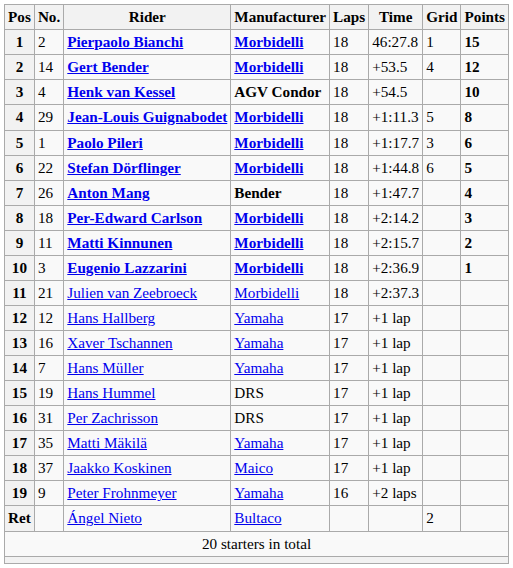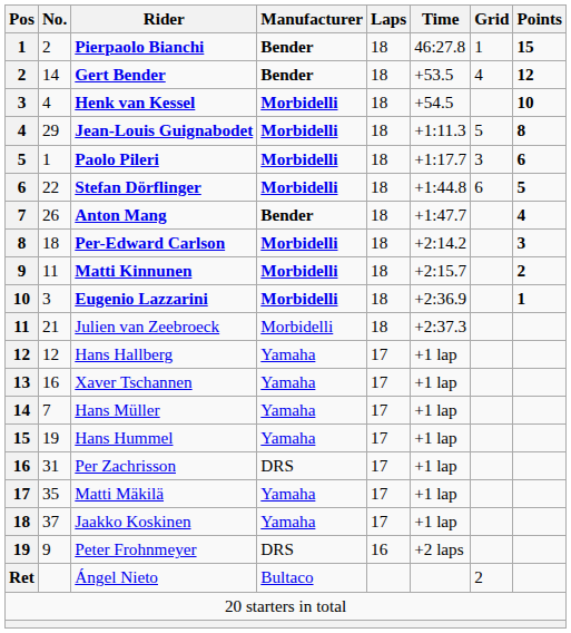 <table class="wikitable" style="font-size: 95%;">
 <tr>
 <th>Pos</th>
 <th>No.</th>
 <th>Rider</th>
 <th>Manufacturer</th>
 <th>Laps</th>
 <th>Time</th>
 <th>Grid</th>
 <th>Points</th>
 </tr>
 <tr>
 <th>1</th>
 <td>2</td>
 <td> <strong><a href='#'>Pierpaolo Bianchi</a></strong></td>
-<td><strong><a href='#'>Morbidelli</a></strong></td>
+<td><strong>Bender</strong></td>
 <td>18</td>
 <td>46:27.8</td>
 <td>1</td>
 <td><strong>15</strong></td>
 </tr>
 <tr>
 <th>2</th>
 <td>14</td>
 <td> <strong><a href='#'>Gert Bender</a></strong></td>
-<td><strong><a href='#'>Morbidelli</a></strong></td>
+<td><strong>Bender</strong></td>
 <td>18</td>
 <td>+53.5</td>
 <td>4</td>
 <td><strong>12</strong></td>
 </tr>
 <tr>
 <th>3</th>
 <td>4</td>
 <td> <strong><a href='#'>Henk van Kessel</a></strong></td>
-<td><strong>AGV Condor</strong></td>
+<td><strong><a href='#'>Morbidelli</a></strong></td>
 <td>18</td>
 <td>+54.5</td>
 <td></td>
 <td><strong>10</strong></td>
 </tr>
 <tr>
 <th>4</th>
 <td>29</td>
 <td> <strong><a href='#'>Jean-Louis Guignabodet</a></strong></td>
 <td><strong><a href='#'>Morbidelli</a></strong></td>
 <td>18</td>
 <td>+1:11.3</td>
 <td>5</td>
 <td><strong>8</strong></td>
 </tr>
 <tr>
 <th>5</th>
 <td>1</td>
 <td> <strong><a href='#'>Paolo Pileri</a></strong></td>
 <td><strong><a href='#'>Morbidelli</a></strong></td>
 <td>18</td>
 <td>+1:17.7</td>
 <td>3</td>
 <td><strong>6</strong></td>
 </tr>
 <tr>
 <th>6</th>
 <td>22</td>
 <td> <strong><a href='#'>Stefan Dörflinger</a></strong></td>
 <td><strong><a href='#'>Morbidelli</a></strong></td>
 <td>18</td>
 <td>+1:44.8</td>
 <td>6</td>
 <td><strong>5</strong></td>
 </tr>
 <tr>
 <th>7</th>
 <td>26</td>
 <td> <strong><a href='#'>Anton Mang</a></strong></td>
 <td><strong>Bender</strong></td>
 <td>18</td>
 <td>+1:47.7</td>
 <td></td>
 <td><strong>4</strong></td>
 </tr>
 <tr>
 <th>8</th>
 <td>18</td>
 <td> <strong><a href='#'>Per-Edward Carlson</a></strong></td>
 <td><strong><a href='#'>Morbidelli</a></strong></td>
 <td>18</td>
 <td>+2:14.2</td>
 <td></td>
 <td><strong>3</strong></td>
 </tr>
 <tr>
 <th>9</th>
 <td>11</td>
 <td> <strong><a href='#'>Matti Kinnunen</a></strong></td>
 <td><strong><a href='#'>Morbidelli</a></strong></td>
 <td>18</td>
 <td>+2:15.7</td>
 <td></td>
 <td><strong>2</strong></td>
 </tr>
 <tr>
 <th>10</th>
 <td>3</td>
 <td> <strong><a href='#'>Eugenio Lazzarini</a></strong></td>
 <td><strong><a href='#'>Morbidelli</a></strong></td>
 <td>18</td>
 <td>+2:36.9</td>
 <td></td>
 <td><strong>1</strong></td>
 </tr>
 <tr>
 <th>11</th>
 <td>21</td>
 <td> <a href='#'>Julien van Zeebroeck</a></td>
 <td><a href='#'>Morbidelli</a></td>
 <td>18</td>
 <td>+2:37.3</td>
 <td></td>
 <td></td>
 </tr>
 <tr>
 <th>12</th>
 <td>12</td>
 <td> <a href='#'>Hans Hallberg</a></td>
 <td><a href='#'>Yamaha</a></td>
 <td>17</td>
 <td>+1 lap</td>
 <td></td>
 <td></td>
 </tr>
 <tr>
 <th>13</th>
 <td>16</td>
 <td> <a href='#'>Xaver Tschannen</a></td>
 <td><a href='#'>Yamaha</a></td>
 <td>17</td>
 <td>+1 lap</td>
 <td></td>
 <td></td>
 </tr>
 <tr>
 <th>14</th>
 <td>7</td>
 <td> <a href='#'>Hans Müller</a></td>
 <td><a href='#'>Yamaha</a></td>
 <td>17</td>
 <td>+1 lap</td>
 <td></td>
 <td></td>
 </tr>
 <tr>
 <th>15</th>
 <td>19</td>
 <td> <a href='#'>Hans Hummel</a></td>
-<td>DRS</td>
+<td><a href='#'>Yamaha</a></td>
 <td>17</td>
 <td>+1 lap</td>
 <td></td>
 <td></td>
 </tr>
 <tr>
 <th>16</th>
 <td>31</td>
 <td> <a href='#'>Per Zachrisson</a></td>
 <td>DRS</td>
 <td>17</td>
 <td>+1 lap</td>
 <td></td>
 <td></td>
 </tr>
 <tr>
 <th>17</th>
 <td>35</td>
 <td> <a href='#'>Matti Mäkilä</a></td>
 <td><a href='#'>Yamaha</a></td>
 <td>17</td>
 <td>+1 lap</td>
 <td></td>
 <td></td>
 </tr>
 <tr>
 <th>18</th>
 <td>37</td>
 <td> <a href='#'>Jaakko Koskinen</a></td>
-<td><a href='#'>Maico</a></td>
+<td><a href='#'>Yamaha</a></td>
 <td>17</td>
 <td>+1 lap</td>
 <td></td>
 <td></td>
 </tr>
 <tr>
 <th>19</th>
 <td>9</td>
 <td> <a href='#'>Peter Frohnmeyer</a></td>
-<td><a href='#'>Yamaha</a></td>
+<td>DRS</td>
 <td>16</td>
 <td>+2 laps</td>
 <td></td>
 <td></td>
 </tr>
 <tr>
 <th>Ret</th>
 <td></td>
 <td> <a href='#'>Ángel Nieto</a></td>
 <td><a href='#'>Bultaco</a></td>
 <td></td>
 <td></td>
 <td>2</td>
 <td></td>
 </tr>
 <tr>
 <td colspan=8 align=center>20 starters in total</td>
 </tr>
 <tr>
 <th colspan=8></th>
 </tr>
 </table>
